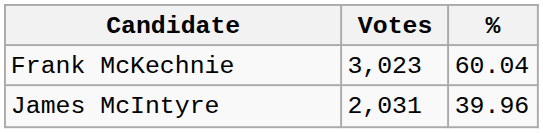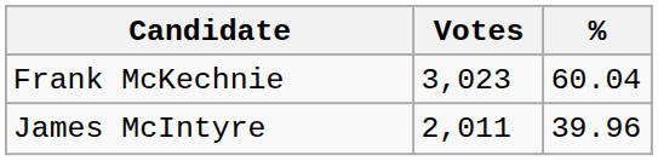 <table class="wikitable">
 <tr>
 <th style="width: 170px">Candidate</th>
 <th style="width: 50px">Votes</th>
 <th style="width: 40px">%</th>
 </tr>
 <tr>
 <td>Frank McKechnie</td>
 <td>3,023</td>
 <td>60.04</td>
 </tr>
 <tr>
 <td>James McIntyre</td>
-<td>2,031</td>
+<td>2,011</td>
 <td>39.96</td>
 </tr>
 </table>
